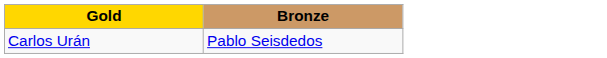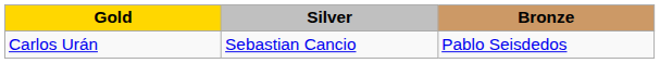 <table class="wikitable" style="text-align:left">
 <tr align="center">
 <td width=200 bgcolor=gold><strong>Gold</strong></td>
+<td width=200 bgcolor=silver><strong>Silver</strong></td>
 <td width=200 bgcolor=CC9966><strong>Bronze</strong></td>
 </tr>
 <tr>
 <td><a href='#'>Carlos Urán</a><br><em></em></td>
+<td><a href='#'>Sebastian Cancio</a><br><em></em></td>
 <td><a href='#'>Pablo Seisdedos</a><br><em></em></td>
 </tr>
 </table>
